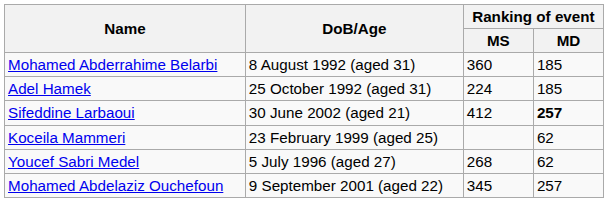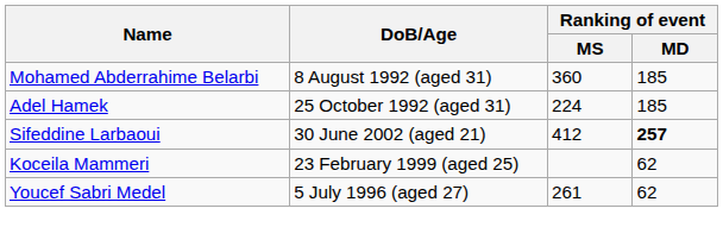 <table class="wikitable" style="width:600px; font-size:95%;">
 <tr>
 <th rowspan="2" align="left">Name</th>
 <th rowspan="2" align="left">DoB/Age</th>
 <th colspan="2" align="center">Ranking of event</th>
 </tr>
 <tr>
 <th align="center">MS</th>
 <th align="center">MD</th>
 </tr>
 <tr>
 <td align="left"><a href='#'>Mohamed Abderrahime Belarbi</a></td>
 <td align="left">8 August 1992 (aged 31)</td>
 <td>360</td>
 <td>185</td>
 </tr>
 <tr>
 <td align="left"><a href='#'>Adel Hamek</a></td>
 <td align="left">25 October 1992 (aged 31)</td>
 <td>224</td>
 <td>185</td>
 </tr>
 <tr>
 <td align="left"><a href='#'>Sifeddine Larbaoui</a></td>
 <td align="left">30 June 2002 (aged 21)</td>
 <td>412</td>
 <td><strong>257</strong></td>
 </tr>
 <tr>
 <td align="left"><a href='#'>Koceila Mammeri</a></td>
 <td align="left">23 February 1999 (aged 25)</td>
 <td></td>
 <td>62</td>
 </tr>
 <tr>
 <td align="left"><a href='#'>Youcef Sabri Medel</a></td>
 <td align="left">5 July 1996 (aged 27)</td>
-<td>268</td>
+<td>261</td>
 <td>62</td>
 </tr>
-<tr>
-<td align="left"><a href='#'>Mohamed Abdelaziz Ouchefoun</a></td>
-<td align="left">9 September 2001 (aged 22)</td>
-<td>345</td>
-<td>257</td>
-</tr>
 </table>
